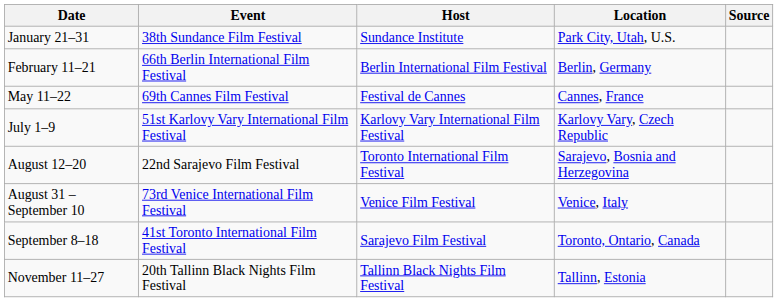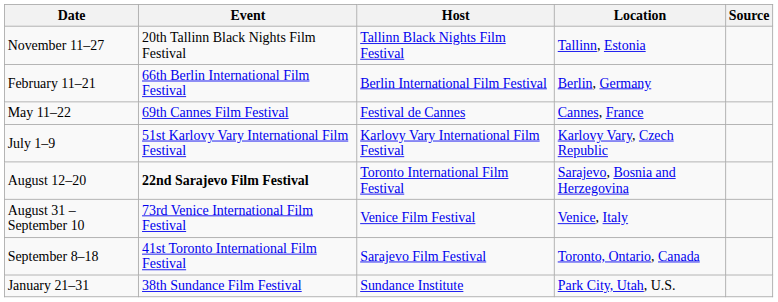 <table class="wikitable" style="margin:auto; margin:auto;">
 <tr>
 <th>Date</th>
 <th>Event</th>
 <th>Host</th>
 <th>Location</th>
 <th>Source</th>
 </tr>
 <tr>
-<td>January 21–31</td>
-<td><a href='#'>38th Sundance Film Festival</a></td>
-<td><a href='#'>Sundance Institute</a></td>
-<td><a href='#'>Park City, Utah</a>, U.S.</td>
+<td>November 11–27</td>
+<td>20th Tallinn Black Nights Film Festival</td>
+<td><a href='#'>Tallinn Black Nights Film Festival</a></td>
+<td><a href='#'>Tallinn</a>, <a href='#'>Estonia</a></td>
 <td></td>
 </tr>
 <tr>
 <td>February 11–21</td>
 <td><a href='#'>66th Berlin International Film Festival</a></td>
 <td><a href='#'>Berlin International Film Festival</a></td>
 <td><a href='#'>Berlin</a>, <a href='#'>Germany</a></td>
 <td></td>
 </tr>
 <tr>
 <td>May 11–22</td>
 <td><a href='#'>69th Cannes Film Festival</a></td>
 <td><a href='#'>Festival de Cannes</a></td>
 <td><a href='#'>Cannes</a>, <a href='#'>France</a></td>
 <td></td>
 </tr>
 <tr>
 <td>July 1–9</td>
 <td><a href='#'>51st Karlovy Vary International Film Festival</a></td>
 <td><a href='#'>Karlovy Vary International Film Festival</a></td>
 <td><a href='#'>Karlovy Vary</a>, <a href='#'>Czech Republic</a></td>
 <td></td>
 </tr>
 <tr>
 <td>August 12–20</td>
-<td>22nd Sarajevo Film Festival</td>
+<td><strong>22nd Sarajevo Film Festival</strong></td>
 <td><a href='#'>Toronto International Film Festival</a></td>
 <td><a href='#'>Sarajevo</a>, <a href='#'>Bosnia and Herzegovina</a></td>
 <td></td>
 </tr>
 <tr>
 <td>August 31 – September 10</td>
 <td><a href='#'>73rd Venice International Film Festival</a></td>
 <td><a href='#'>Venice Film Festival</a></td>
 <td><a href='#'>Venice</a>, <a href='#'>Italy</a></td>
 <td></td>
 </tr>
 <tr>
 <td>September 8–18</td>
 <td><a href='#'>41st Toronto International Film Festival</a></td>
 <td><a href='#'>Sarajevo Film Festival</a></td>
 <td><a href='#'>Toronto, Ontario</a>, <a href='#'>Canada</a></td>
 <td></td>
 </tr>
 <tr>
-<td>November 11–27</td>
-<td>20th Tallinn Black Nights Film Festival</td>
-<td><a href='#'>Tallinn Black Nights Film Festival</a></td>
-<td><a href='#'>Tallinn</a>, <a href='#'>Estonia</a></td>
+<td>January 21–31</td>
+<td><a href='#'>38th Sundance Film Festival</a></td>
+<td><a href='#'>Sundance Institute</a></td>
+<td><a href='#'>Park City, Utah</a>, U.S.</td>
 <td></td>
 </tr>
 </table>
